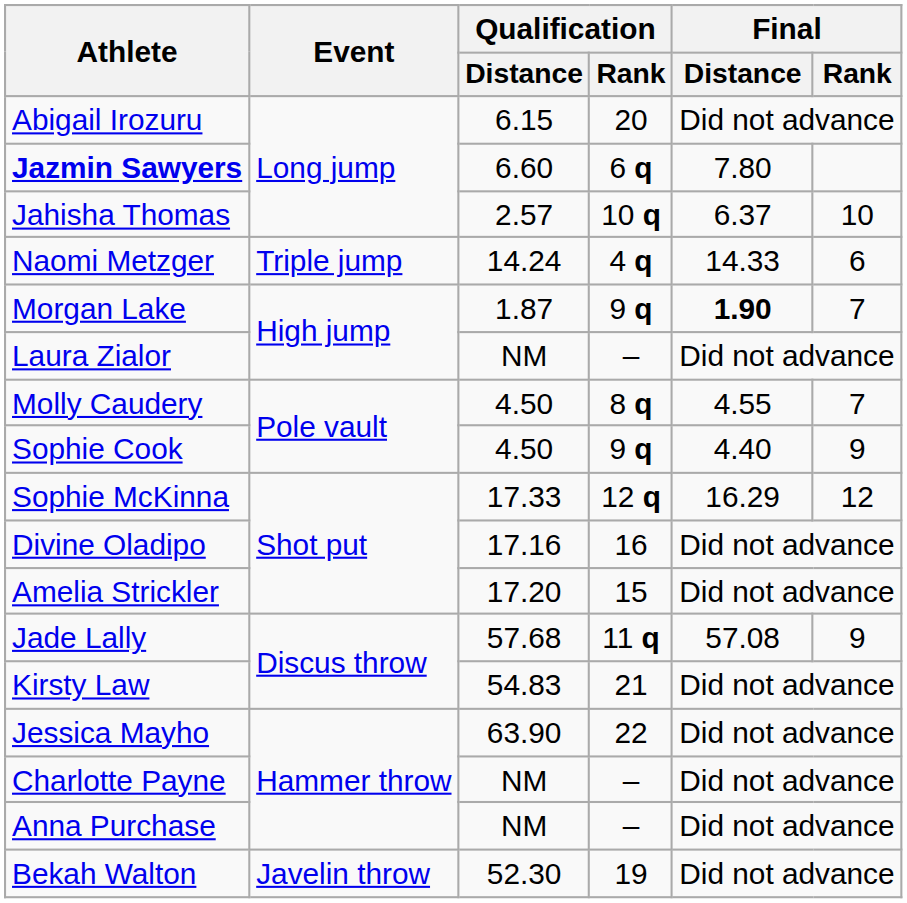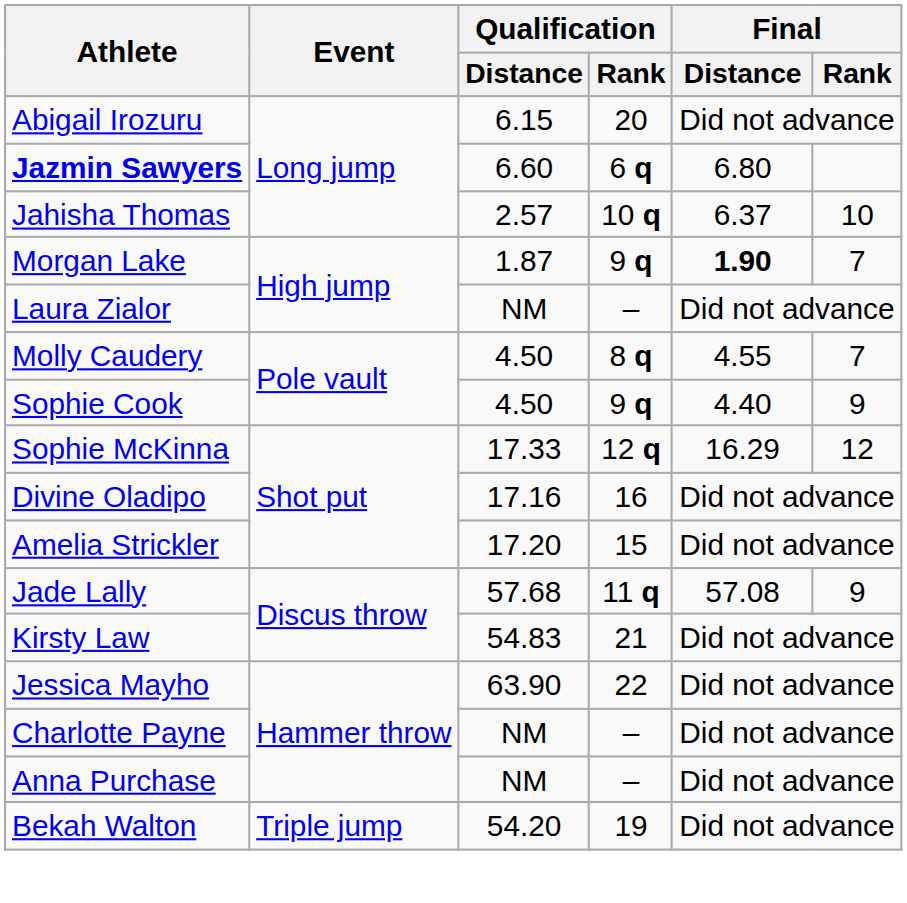 <table class="wikitable" style="font-size:90%">
 <tr>
 <th rowspan=2>Athlete</th>
 <th rowspan=2>Event</th>
 <th colspan=2>Qualification</th>
 <th colspan=2>Final</th>
 </tr>
 <tr style="font-size:95%">
 <th>Distance</th>
 <th>Rank</th>
 <th>Distance</th>
 <th>Rank</th>
 </tr>
 <tr align=center>
 <td align=left><a href='#'>Abigail Irozuru</a></td>
 <td style="text-align:left;" rowspan="3"><a href='#'>Long jump</a></td>
 <td>6.15</td>
 <td>20</td>
 <td colspan=2>Did not advance</td>
 </tr>
 <tr align=center>
 <td align=left><strong><a href='#'>Jazmin Sawyers</a></strong></td>
 <td>6.60</td>
 <td>6 <strong>q</strong></td>
-<td>7.80</td>
+<td>6.80</td>
 <td></td>
 </tr>
 <tr align=center>
 <td align=left><a href='#'>Jahisha Thomas</a></td>
 <td>2.57</td>
 <td>10 <strong>q</strong></td>
 <td>6.37</td>
 <td>10</td>
-</tr>
-<tr align=center>
-<td align=left><a href='#'>Naomi Metzger</a></td>
-<td style="text-align:left;"><a href='#'>Triple jump</a></td>
-<td>14.24</td>
-<td>4 <strong>q</strong></td>
-<td>14.33</td>
-<td>6</td>
 </tr>
 <tr align=center>
 <td align=left><a href='#'>Morgan Lake</a></td>
 <td style="text-align:left;" rowspan="2"><a href='#'>High jump</a></td>
 <td>1.87</td>
 <td>9 <strong>q</strong></td>
 <td><strong>1.90</strong></td>
 <td>7</td>
 </tr>
 <tr align=center>
 <td align=left><a href='#'>Laura Zialor</a></td>
 <td>NM</td>
 <td>–</td>
 <td colspan=2>Did not advance</td>
 </tr>
 <tr align=center>
 <td align=left><a href='#'>Molly Caudery</a></td>
 <td style="text-align:left;" rowspan="2"><a href='#'>Pole vault</a></td>
 <td>4.50</td>
 <td>8 <strong>q</strong></td>
 <td>4.55</td>
 <td>7</td>
 </tr>
 <tr align=center>
 <td align=left><a href='#'>Sophie Cook</a></td>
 <td>4.50</td>
 <td>9 <strong>q</strong></td>
 <td>4.40</td>
 <td>9</td>
 </tr>
 <tr align=center>
 <td align=left><a href='#'>Sophie McKinna</a></td>
 <td style="text-align:left;" rowspan="3"><a href='#'>Shot put</a></td>
 <td>17.33</td>
 <td>12 <strong>q</strong></td>
 <td>16.29</td>
 <td>12</td>
 </tr>
 <tr align=center>
 <td align=left><a href='#'>Divine Oladipo</a></td>
 <td>17.16</td>
 <td>16</td>
 <td colspan=2>Did not advance</td>
 </tr>
 <tr align=center>
 <td align=left><a href='#'>Amelia Strickler</a></td>
 <td>17.20</td>
 <td>15</td>
 <td colspan=2>Did not advance</td>
 </tr>
 <tr align=center>
 <td align=left><a href='#'>Jade Lally</a></td>
 <td style="text-align:left;" rowspan="2"><a href='#'>Discus throw</a></td>
 <td>57.68</td>
 <td>11 <strong>q</strong></td>
 <td>57.08</td>
 <td>9</td>
 </tr>
 <tr align=center>
 <td align=left><a href='#'>Kirsty Law</a></td>
 <td>54.83</td>
 <td>21</td>
 <td colspan=2>Did not advance</td>
 </tr>
 <tr align=center>
 <td align=left><a href='#'>Jessica Mayho</a></td>
 <td style="text-align:left;" rowspan="3"><a href='#'>Hammer throw</a></td>
 <td>63.90</td>
 <td>22</td>
 <td colspan=2>Did not advance</td>
 </tr>
 <tr align=center>
 <td align=left><a href='#'>Charlotte Payne</a></td>
 <td>NM</td>
 <td>–</td>
 <td colspan=2>Did not advance</td>
 </tr>
 <tr align=center>
 <td align=left><a href='#'>Anna Purchase</a></td>
 <td>NM</td>
 <td>–</td>
 <td colspan=2>Did not advance</td>
 </tr>
 <tr align=center>
 <td align=left><a href='#'>Bekah Walton</a></td>
-<td style="text-align:left;"><a href='#'>Javelin throw</a></td>
-<td>52.30</td>
+<td style="text-align:left;"><a href='#'>Triple jump</a></td>
+<td>54.20</td>
 <td>19</td>
 <td colspan=2>Did not advance</td>
 </tr>
 </table>
